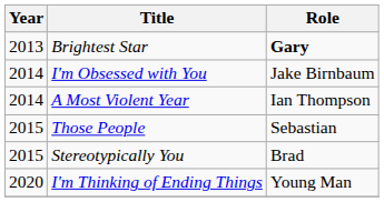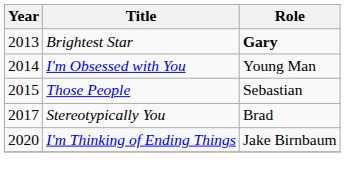 <table class="wikitable sortable">
 <tr>
 <th>Year</th>
 <th>Title</th>
 <th>Role</th>
 </tr>
 <tr>
 <td>2013</td>
 <td><em>Brightest Star</em></td>
 <td><strong>Gary</strong></td>
 </tr>
 <tr>
 <td>2014</td>
 <td><em><a href='#'>I'm Obsessed with You</a></em></td>
-<td>Jake Birnbaum</td>
-</tr>
-<tr>
-<td>2014</td>
-<td><em><a href='#'>A Most Violent Year</a></em></td>
-<td>Ian Thompson</td>
+<td>Young Man</td>
 </tr>
 <tr>
 <td>2015</td>
 <td><em><a href='#'>Those People</a></em></td>
 <td>Sebastian</td>
 </tr>
 <tr>
-<td>2015</td>
+<td>2017</td>
 <td><em>Stereotypically You</em></td>
 <td>Brad</td>
 </tr>
 <tr>
 <td>2020</td>
 <td><em><a href='#'>I'm Thinking of Ending Things</a></em></td>
-<td>Young Man</td>
+<td>Jake Birnbaum</td>
 </tr>
 <tr>
 </tr>
 </table>
